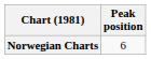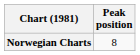 <table class="wikitable sortable plainrowheaders">
 <tr>
 <th>Chart (1981)</th>
 <th>Peak<br>position</th>
 </tr>
 <tr>
 <th scope=row>Norwegian Charts</th>
-<td style="text-align:center;">6</td>
+<td style="text-align:center;">8</td>
 </tr>
 </table>
